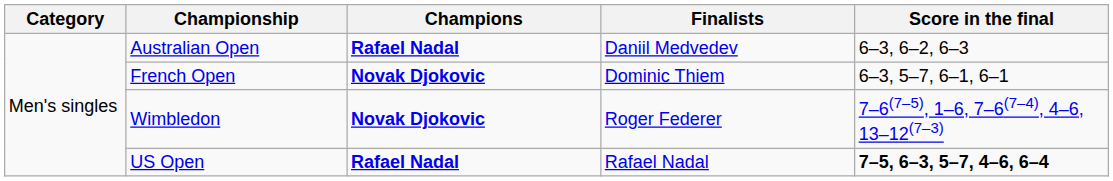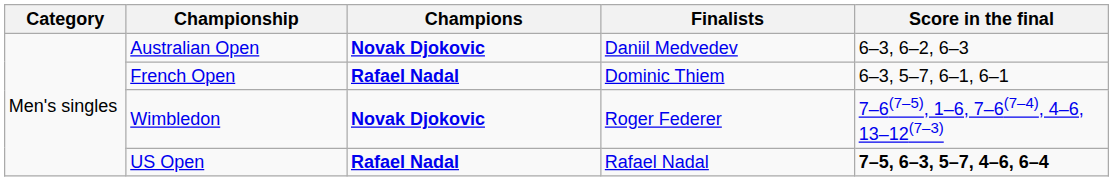 <table class="wikitable" style="font-size:90%;" width=100%>
 <tr>
 <th style="width: 11%;">Category</th>
 <th style="width: 20%;">Championship</th>
 <th style="width: 23%;">Champions</th>
 <th style="width: 23%;">Finalists</th>
 <th style="width: 23%;">Score in the final</th>
 </tr>
 <tr>
 <td rowspan="4">Men's singles</td>
 <td><a href='#'>Australian Open</a></td>
-<td> <strong><a href='#'>Rafael Nadal</a></strong></td>
+<td> <strong><a href='#'>Novak Djokovic</a></strong></td>
 <td> <a href='#'>Daniil Medvedev</a></td>
 <td>6–3, 6–2, 6–3</td>
 </tr>
 <tr>
 <td><a href='#'>French Open</a></td>
-<td> <strong><a href='#'>Novak Djokovic</a></strong></td>
+<td> <strong><a href='#'>Rafael Nadal</a></strong></td>
 <td> <a href='#'>Dominic Thiem</a></td>
 <td>6–3, 5–7, 6–1, 6–1</td>
 </tr>
 <tr>
 <td><a href='#'>Wimbledon</a></td>
 <td> <strong><a href='#'>Novak Djokovic</a></strong></td>
 <td> <a href='#'>Roger Federer</a></td>
 <td><a href='#'>7–6<sup>(7–5)</sup>, 1–6, 7–6<sup>(7–4)</sup>, 4–6, 13–12<sup>(7–3)</sup></a></td>
 </tr>
 <tr>
 <td><a href='#'>US Open</a></td>
 <td> <strong><a href='#'>Rafael Nadal</a></strong></td>
 <td> <a href='#'>Rafael Nadal</a></td>
 <td><strong>7–5, 6–3, 5–7, 4–6, 6–4</strong></td>
 </tr>
 </table>
